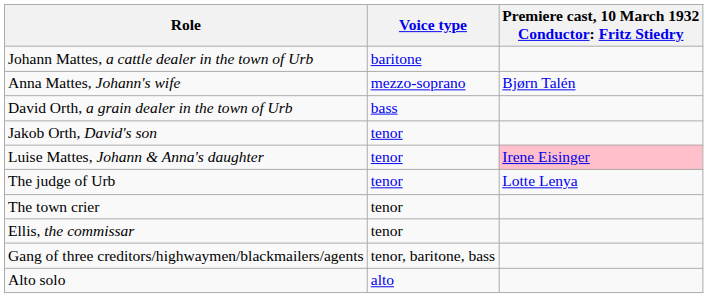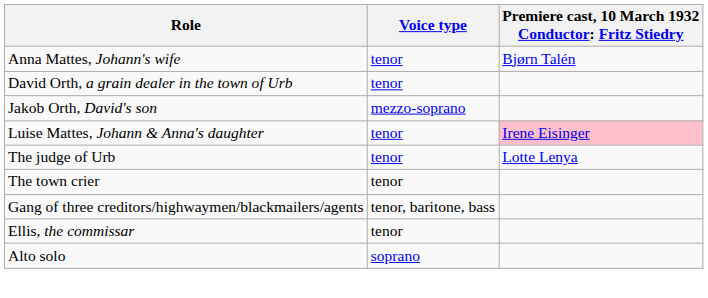 <table class="wikitable">
 <tr>
 <th>Role</th>
 <th><a href='#'>Voice type</a></th>
 <th>Premiere cast, 10 March 1932<br><a href='#'>Conductor</a>: <a href='#'>Fritz Stiedry</a></th>
 </tr>
 <tr>
-<td>Johann Mattes, <em>a cattle dealer in the town of Urb</em></td>
-<td><a href='#'>baritone</a></td>
-<td></td>
-</tr>
-<tr>
 <td>Anna Mattes, <em>Johann's wife</em></td>
-<td><a href='#'>mezzo-soprano</a></td>
+<td><a href='#'>tenor</a></td>
 <td><a href='#'>Bjørn Talén</a></td>
 </tr>
 <tr>
 <td>David Orth, <em>a grain dealer in the town of Urb</em></td>
-<td><a href='#'>bass</a></td>
+<td><a href='#'>tenor</a></td>
 <td></td>
 </tr>
 <tr>
 <td>Jakob Orth, <em>David's son</em></td>
-<td><a href='#'>tenor</a></td>
+<td><a href='#'>mezzo-soprano</a></td>
 <td></td>
 </tr>
 <tr>
 <td>Luise Mattes, <em>Johann & Anna's daughter</em></td>
 <td><a href='#'>tenor</a></td>
 <td style="background: pink;"><a href='#'>Irene Eisinger</a></td>
 </tr>
 <tr>
 <td>The judge of Urb</td>
 <td><a href='#'>tenor</a></td>
 <td><a href='#'>Lotte Lenya</a></td>
 </tr>
 <tr>
 <td>The town crier</td>
 <td>tenor</td>
 <td></td>
 </tr>
 <tr>
+<td>Gang of three creditors/highwaymen/blackmailers/agents</td>
+<td>tenor, baritone, bass</td>
+<td></td>
+</tr>
+<tr>
 <td>Ellis, <em>the commissar</em></td>
 <td>tenor</td>
 <td></td>
 </tr>
 <tr>
-<td>Gang of three creditors/highwaymen/blackmailers/agents</td>
-<td>tenor, baritone, bass</td>
-<td></td>
-</tr>
-<tr>
 <td>Alto solo</td>
-<td><a href='#'>alto</a></td>
+<td><a href='#'>soprano</a></td>
 <td></td>
 </tr>
 </table>
